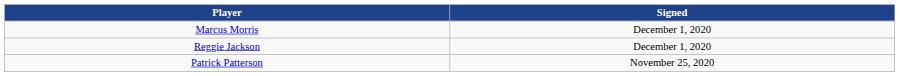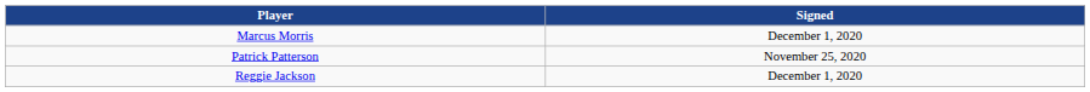 <table class="wikitable sortable sortable">
 <tr>
 <th style="background:#1d428a; color:white" width="10%">Player</th>
 <th style="background:#1d428a; color:white" width="10%">Signed</th>
 </tr>
 <tr style="text-align: center">
 <td><a href='#'>Marcus Morris</a></td>
 <td>December 1, 2020</td>
 </tr>
 <tr style="text-align: center">
+<td><a href='#'>Patrick Patterson</a></td>
+<td>November 25, 2020</td>
+</tr>
+<tr style="text-align: center">
 <td><a href='#'>Reggie Jackson</a></td>
 <td>December 1, 2020</td>
 </tr>
-<tr style="text-align: center">
-<td><a href='#'>Patrick Patterson</a></td>
-<td>November 25, 2020</td>
-</tr>
 </table>
